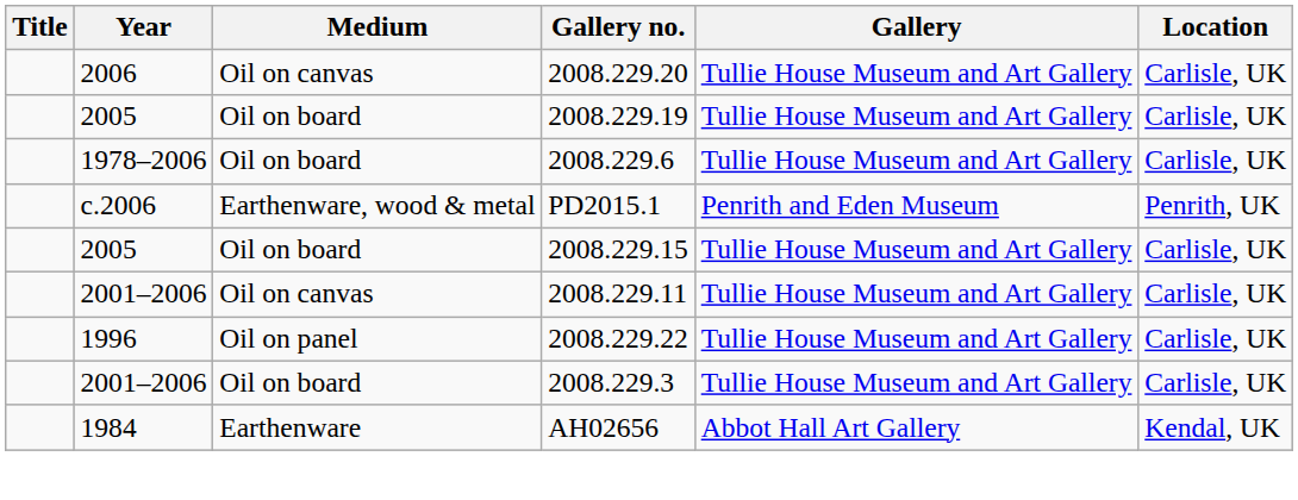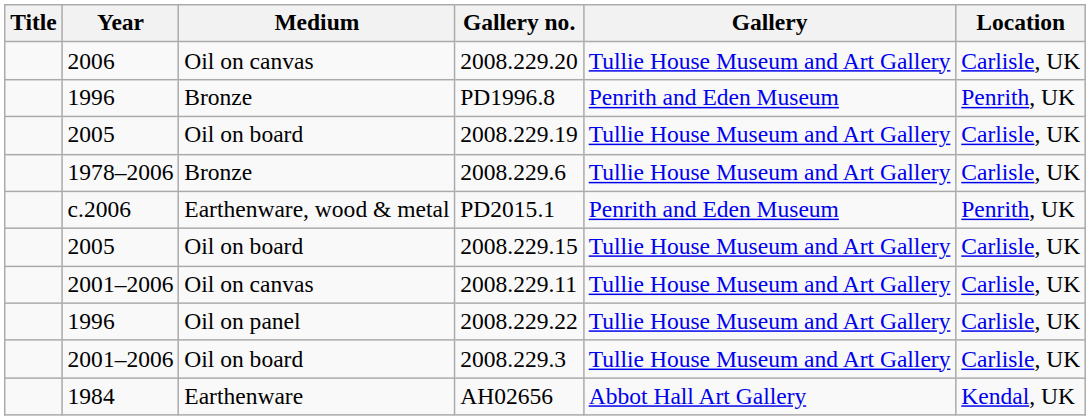 <table class="wikitable">
 <tr>
 <th>Title</th>
 <th>Year</th>
 <th>Medium</th>
 <th>Gallery no.</th>
 <th>Gallery</th>
 <th>Location</th>
 </tr>
 <tr>
 <td><em></em></td>
 <td>2006</td>
 <td>Oil on canvas</td>
 <td>2008.229.20</td>
 <td><a href='#'>Tullie House Museum and Art Gallery</a></td>
 <td><a href='#'>Carlisle</a>, UK</td>
 </tr>
 <tr>
 <td><em></em></td>
+<td>1996</td>
+<td>Bronze</td>
+<td>PD1996.8</td>
+<td><a href='#'>Penrith and Eden Museum</a></td>
+<td><a href='#'>Penrith</a>, UK</td>
+</tr>
+<tr>
+<td><em></em></td>
 <td>2005</td>
 <td>Oil on board</td>
 <td>2008.229.19</td>
 <td><a href='#'>Tullie House Museum and Art Gallery</a></td>
 <td><a href='#'>Carlisle</a>, UK</td>
 </tr>
 <tr>
 <td><em></em></td>
 <td>1978–2006</td>
-<td>Oil on board</td>
+<td>Bronze</td>
 <td>2008.229.6</td>
 <td><a href='#'>Tullie House Museum and Art Gallery</a></td>
 <td><a href='#'>Carlisle</a>, UK</td>
 </tr>
 <tr>
 <td><em></em></td>
 <td>c.2006</td>
 <td>Earthenware, wood & metal</td>
 <td>PD2015.1</td>
 <td><a href='#'>Penrith and Eden Museum</a></td>
 <td><a href='#'>Penrith</a>, UK</td>
 </tr>
 <tr>
 <td><em></em></td>
 <td>2005</td>
 <td>Oil on board</td>
 <td>2008.229.15</td>
 <td><a href='#'>Tullie House Museum and Art Gallery</a></td>
 <td><a href='#'>Carlisle</a>, UK</td>
 </tr>
 <tr>
 <td><em></em></td>
 <td>2001–2006</td>
 <td>Oil on canvas</td>
 <td>2008.229.11</td>
 <td><a href='#'>Tullie House Museum and Art Gallery</a></td>
 <td><a href='#'>Carlisle</a>, UK</td>
 </tr>
 <tr>
 <td><em></em></td>
 <td>1996</td>
 <td>Oil on panel</td>
 <td>2008.229.22</td>
 <td><a href='#'>Tullie House Museum and Art Gallery</a></td>
 <td><a href='#'>Carlisle</a>, UK</td>
 </tr>
 <tr>
 <td><em></em></td>
 <td>2001–2006</td>
 <td>Oil on board</td>
 <td>2008.229.3</td>
 <td><a href='#'>Tullie House Museum and Art Gallery</a></td>
 <td><a href='#'>Carlisle</a>, UK</td>
 </tr>
 <tr>
 <td><em></em></td>
 <td>1984</td>
 <td>Earthenware</td>
 <td>AH02656</td>
 <td><a href='#'>Abbot Hall Art Gallery</a></td>
 <td><a href='#'>Kendal</a>, UK</td>
 </tr>
 </table>
